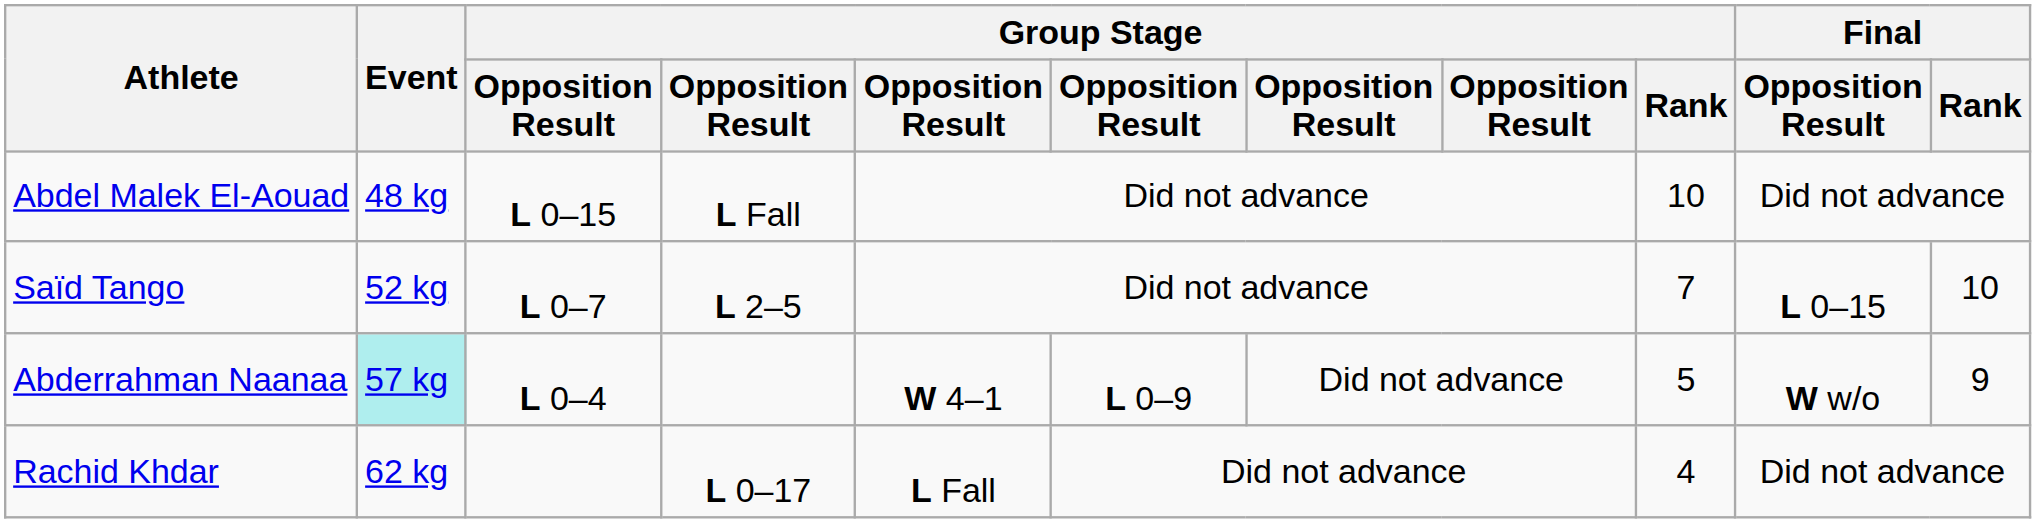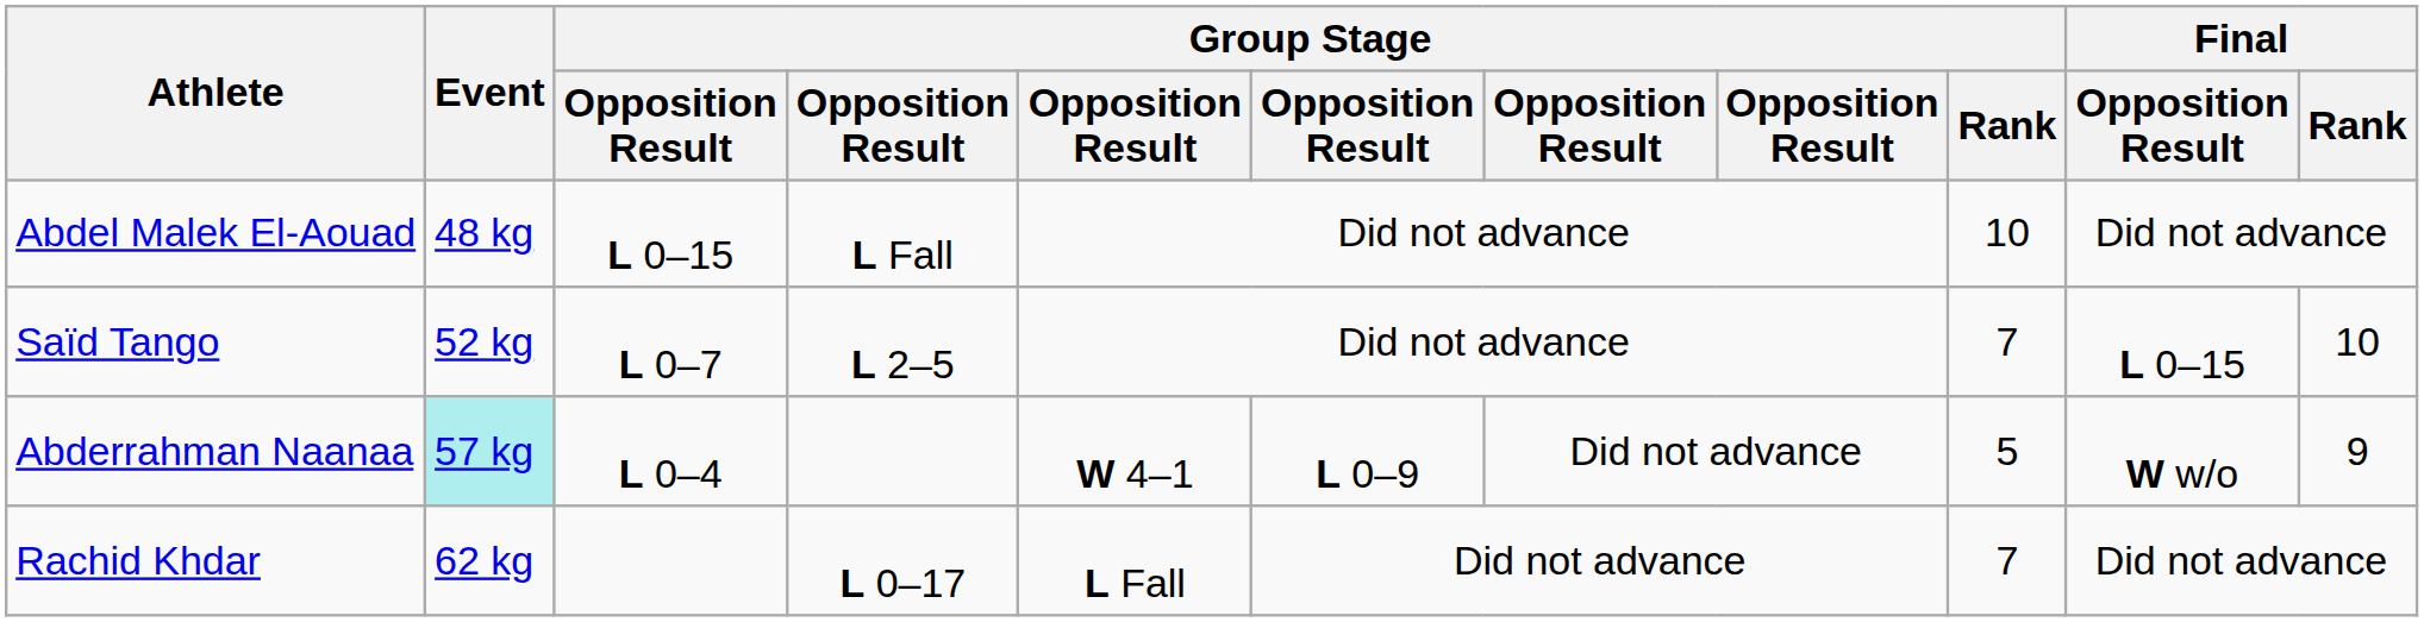 <table class=wikitable style="font-size:90%">
 <tr>
 <th rowspan="2">Athlete</th>
 <th rowspan="2">Event</th>
 <th colspan="7">Group Stage</th>
 <th colspan=2>Final</th>
 </tr>
 <tr>
 <th>Opposition<br>Result</th>
 <th>Opposition<br>Result</th>
 <th>Opposition<br>Result</th>
 <th>Opposition<br>Result</th>
 <th>Opposition<br>Result</th>
 <th>Opposition<br>Result</th>
 <th>Rank</th>
 <th>Opposition<br>Result</th>
 <th>Rank</th>
 </tr>
 <tr align=center>
 <td align=left><a href='#'>Abdel Malek El-Aouad</a></td>
 <td align=left><a href='#'>48 kg</a></td>
 <td><br><strong>L</strong> 0–15</td>
 <td><br><strong>L</strong> Fall</td>
 <td colspan=4>Did not advance</td>
 <td>10</td>
 <td colspan=2>Did not advance</td>
 </tr>
 <tr align=center>
 <td align=left><a href='#'>Saïd Tango</a></td>
 <td align=left><a href='#'>52 kg</a></td>
 <td><br><strong>L</strong> 0–7</td>
 <td><br><strong>L</strong> 2–5</td>
 <td colspan=4>Did not advance</td>
 <td>7</td>
 <td><br><strong>L</strong> 0–15</td>
 <td>10</td>
 </tr>
 <tr align=center>
 <td align=left><a href='#'>Abderrahman Naanaa</a></td>
 <td align=left style="background: paleturquoise;"><a href='#'>57 kg</a></td>
 <td><br><strong>L</strong> 0–4</td>
 <td></td>
 <td><br><strong>W</strong> 4–1</td>
 <td><br><strong>L</strong> 0–9</td>
 <td colspan=2>Did not advance</td>
 <td>5</td>
 <td><br><strong>W</strong> w/o</td>
 <td>9</td>
 </tr>
 <tr align=center>
 <td align=left><a href='#'>Rachid Khdar</a></td>
 <td align=left><a href='#'>62 kg</a></td>
 <td></td>
 <td><br><strong>L</strong> 0–17</td>
 <td><br><strong>L</strong> Fall</td>
 <td colspan=3>Did not advance</td>
-<td>4</td>
+<td>7</td>
 <td colspan=2>Did not advance</td>
 </tr>
 </table>
